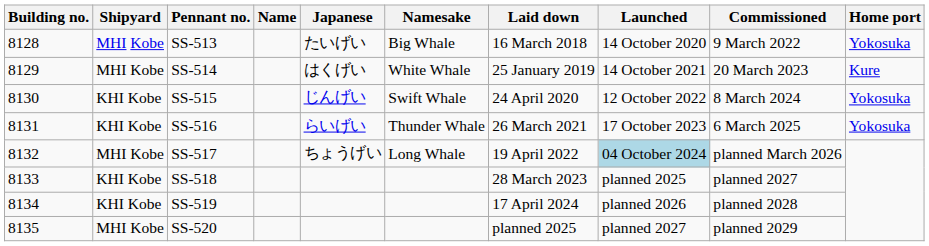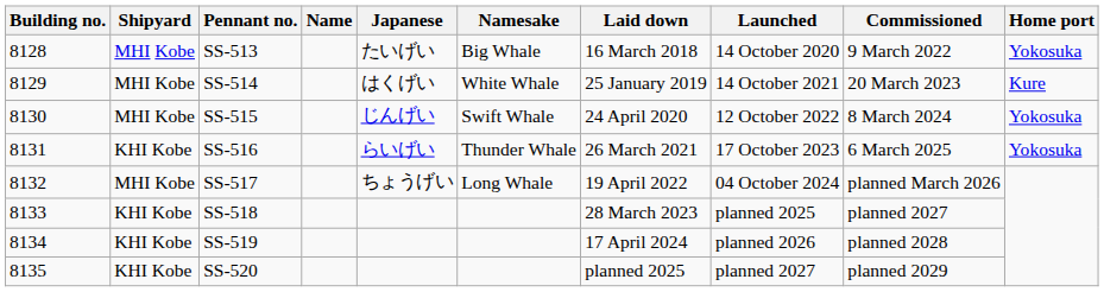 <table class="wikitable" style="float: left;">
 <tr>
 <th>Building no.</th>
 <th>Shipyard</th>
 <th>Pennant no.</th>
 <th>Name</th>
 <th>Japanese</th>
 <th>Namesake</th>
 <th>Laid down</th>
 <th>Launched</th>
 <th>Commissioned</th>
 <th>Home port</th>
 </tr>
 <tr>
 <td>8128</td>
 <td><a href='#'>MHI</a> <a href='#'>Kobe</a></td>
 <td>SS-513</td>
 <td></td>
 <td>たいげい</td>
 <td>Big Whale</td>
 <td>16 March 2018</td>
 <td>14 October 2020</td>
 <td>9 March 2022</td>
 <td><a href='#'>Yokosuka</a></td>
 </tr>
 <tr>
 <td>8129</td>
 <td>MHI Kobe</td>
 <td>SS-514</td>
 <td></td>
 <td>はくげい</td>
 <td>White Whale</td>
 <td>25 January 2019</td>
 <td>14 October 2021</td>
 <td>20 March 2023</td>
 <td><a href='#'>Kure</a></td>
 </tr>
 <tr>
 <td>8130</td>
-<td>KHI Kobe</td>
+<td>MHI Kobe</td>
 <td>SS-515</td>
 <td></td>
 <td><a href='#'>じんげい</a></td>
 <td>Swift Whale</td>
 <td>24 April 2020</td>
 <td>12 October 2022</td>
 <td>8 March 2024</td>
 <td><a href='#'>Yokosuka</a></td>
 </tr>
 <tr>
 <td>8131</td>
 <td>KHI Kobe</td>
 <td>SS-516</td>
 <td></td>
 <td><a href='#'>らいげい</a></td>
 <td>Thunder Whale</td>
 <td>26 March 2021</td>
 <td>17 October 2023</td>
 <td>6 March 2025</td>
 <td><a href='#'>Yokosuka</a></td>
 </tr>
 <tr>
 <td>8132</td>
 <td>MHI Kobe</td>
 <td>SS-517</td>
 <td></td>
 <td>ちょうげい</td>
 <td>Long Whale</td>
 <td>19 April 2022</td>
-<td style="background: lightblue;">04 October 2024</td>
+<td>04 October 2024</td>
 <td>planned March 2026</td>
 </tr>
 <tr>
 <td>8133</td>
 <td>KHI Kobe</td>
 <td>SS-518</td>
 <td></td>
 <td></td>
 <td></td>
 <td>28 March 2023</td>
 <td>planned 2025</td>
 <td>planned 2027</td>
 </tr>
 <tr>
 <td>8134</td>
 <td>KHI Kobe</td>
 <td>SS-519</td>
 <td></td>
 <td></td>
 <td></td>
 <td>17 April 2024</td>
 <td>planned 2026</td>
 <td>planned 2028</td>
 </tr>
 <tr>
 <td>8135</td>
-<td>MHI Kobe</td>
+<td>KHI Kobe</td>
 <td>SS-520</td>
 <td></td>
 <td></td>
 <td></td>
 <td>planned 2025</td>
 <td>planned 2027</td>
 <td>planned 2029</td>
 </tr>
 </table>
